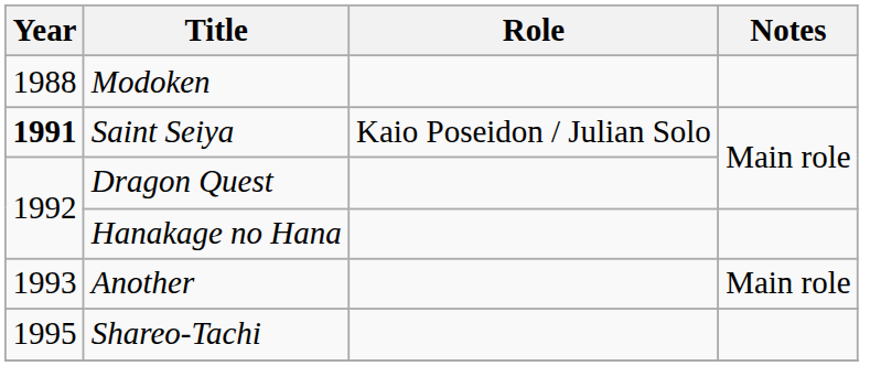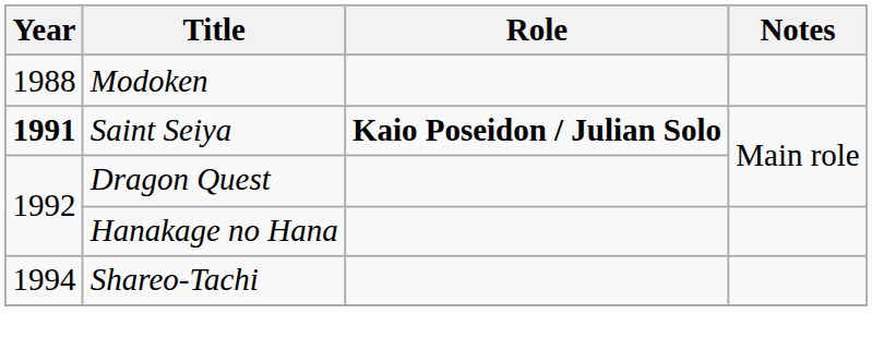 <table class="wikitable">
 <tr>
 <th>Year</th>
 <th>Title</th>
 <th>Role</th>
 <th>Notes</th>
 </tr>
 <tr>
 <td>1988</td>
 <td><em>Modoken</em></td>
 <td></td>
 <td></td>
 </tr>
 <tr>
 <td><strong>1991</strong></td>
 <td><em>Saint Seiya</em></td>
-<td>Kaio Poseidon / Julian Solo</td>
+<td><strong>Kaio Poseidon / Julian Solo</strong></td>
 <td rowspan="2">Main role</td>
 </tr>
 <tr>
 <td rowspan="2">1992</td>
 <td><em>Dragon Quest</em></td>
 <td></td>
 </tr>
 <tr>
 <td><em>Hanakage no Hana</em></td>
 <td></td>
 <td></td>
 </tr>
 <tr>
-<td>1993</td>
-<td><em>Another</em></td>
-<td></td>
-<td>Main role</td>
-</tr>
-<tr>
-<td>1995</td>
+<td>1994</td>
 <td><em>Shareo-Tachi</em></td>
 <td></td>
 <td></td>
 </tr>
 <tr>
 </tr>
 </table>
